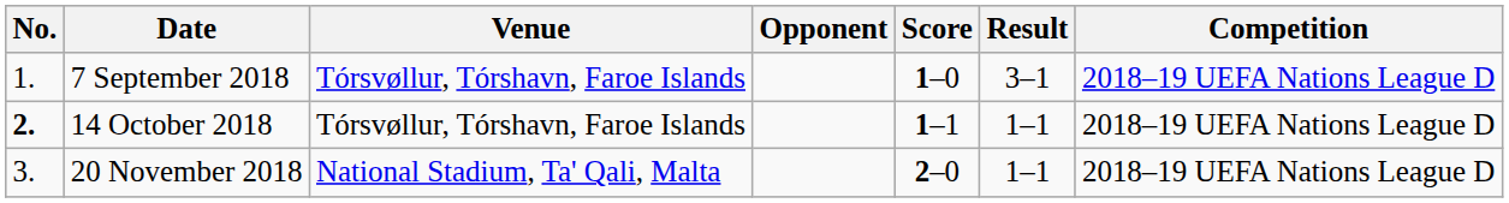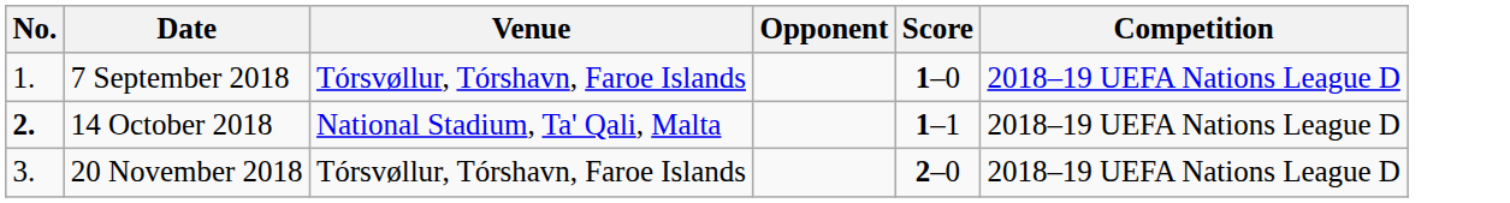 <table class="wikitable" style="font-size:100%;">
 <tr>
 <th>No.</th>
 <th>Date</th>
 <th>Venue</th>
 <th>Opponent</th>
 <th>Score</th>
-<th>Result</th>
 <th>Competition</th>
 </tr>
 <tr>
 <td>1.</td>
 <td>7 September 2018</td>
 <td><a href='#'>Tórsvøllur</a>, <a href='#'>Tórshavn</a>, <a href='#'>Faroe Islands</a></td>
 <td></td>
 <td align=center><strong>1</strong>–0</td>
-<td align=center>3–1</td>
 <td><a href='#'>2018–19 UEFA Nations League D</a></td>
 </tr>
 <tr>
 <td><strong>2.</strong></td>
 <td>14 October 2018</td>
-<td>Tórsvøllur, Tórshavn, Faroe Islands</td>
+<td><a href='#'>National Stadium</a>, <a href='#'>Ta' Qali</a>, <a href='#'>Malta</a></td>
 <td></td>
 <td align=center><strong>1</strong>–1</td>
-<td align=center>1–1</td>
 <td>2018–19 UEFA Nations League D</td>
 </tr>
 <tr>
 <td>3.</td>
 <td>20 November 2018</td>
-<td><a href='#'>National Stadium</a>, <a href='#'>Ta' Qali</a>, <a href='#'>Malta</a></td>
+<td>Tórsvøllur, Tórshavn, Faroe Islands</td>
 <td></td>
 <td align=center><strong>2</strong>–0</td>
-<td align=center>1–1</td>
 <td>2018–19 UEFA Nations League D</td>
 </tr>
 </table>
